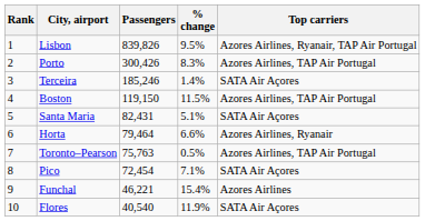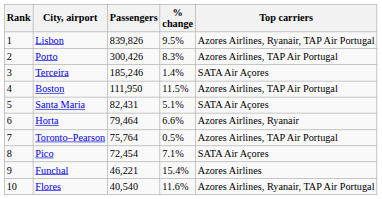 <table class="wikitable" width=align=>
 <tr>
 <th>Rank</th>
 <th>City, airport</th>
 <th>Passengers</th>
 <th>%<br>change<br></th>
 <th>Top carriers</th>
 </tr>
 <tr>
 <td>1</td>
 <td><a href='#'>Lisbon</a></td>
 <td>839,826</td>
 <td> 9.5%</td>
 <td>Azores Airlines, Ryanair, TAP Air Portugal</td>
 </tr>
 <tr>
 <td>2</td>
 <td><a href='#'>Porto</a></td>
 <td>300,426</td>
 <td> 8.3%</td>
 <td>Azores Airlines, TAP Air Portugal</td>
 </tr>
 <tr>
 <td>3</td>
 <td><a href='#'>Terceira</a></td>
 <td>185,246</td>
 <td> 1.4%</td>
 <td>SATA Air Açores</td>
 </tr>
 <tr>
 <td>4</td>
 <td><a href='#'>Boston</a></td>
-<td>119,150</td>
+<td>111,950</td>
 <td> 11.5%</td>
 <td>Azores Airlines, TAP Air Portugal</td>
 </tr>
 <tr>
 <td>5</td>
 <td><a href='#'>Santa Maria</a></td>
 <td>82,431</td>
 <td> 5.1%</td>
 <td>SATA Air Açores</td>
 </tr>
 <tr>
 <td>6</td>
 <td><a href='#'>Horta</a></td>
 <td>79,464</td>
 <td> 6.6%</td>
 <td>Azores Airlines, Ryanair</td>
 </tr>
 <tr>
 <td>7</td>
 <td><a href='#'>Toronto–Pearson</a></td>
-<td>75,763</td>
+<td>75,764</td>
 <td> 0.5%</td>
 <td>Azores Airlines, TAP Air Portugal</td>
 </tr>
 <tr>
 <td>8</td>
 <td><a href='#'>Pico</a></td>
 <td>72,454</td>
 <td> 7.1%</td>
 <td>SATA Air Açores</td>
 </tr>
 <tr>
 <td>9</td>
 <td><a href='#'>Funchal</a></td>
 <td>46,221</td>
 <td> 15.4%</td>
 <td>Azores Airlines</td>
 </tr>
 <tr>
 <td>10</td>
 <td><a href='#'>Flores</a></td>
 <td>40,540</td>
-<td> 11.9%</td>
-<td>SATA Air Açores</td>
+<td> 11.6%</td>
+<td>Azores Airlines, Ryanair, TAP Air Portugal</td>
 </tr>
 </table>
